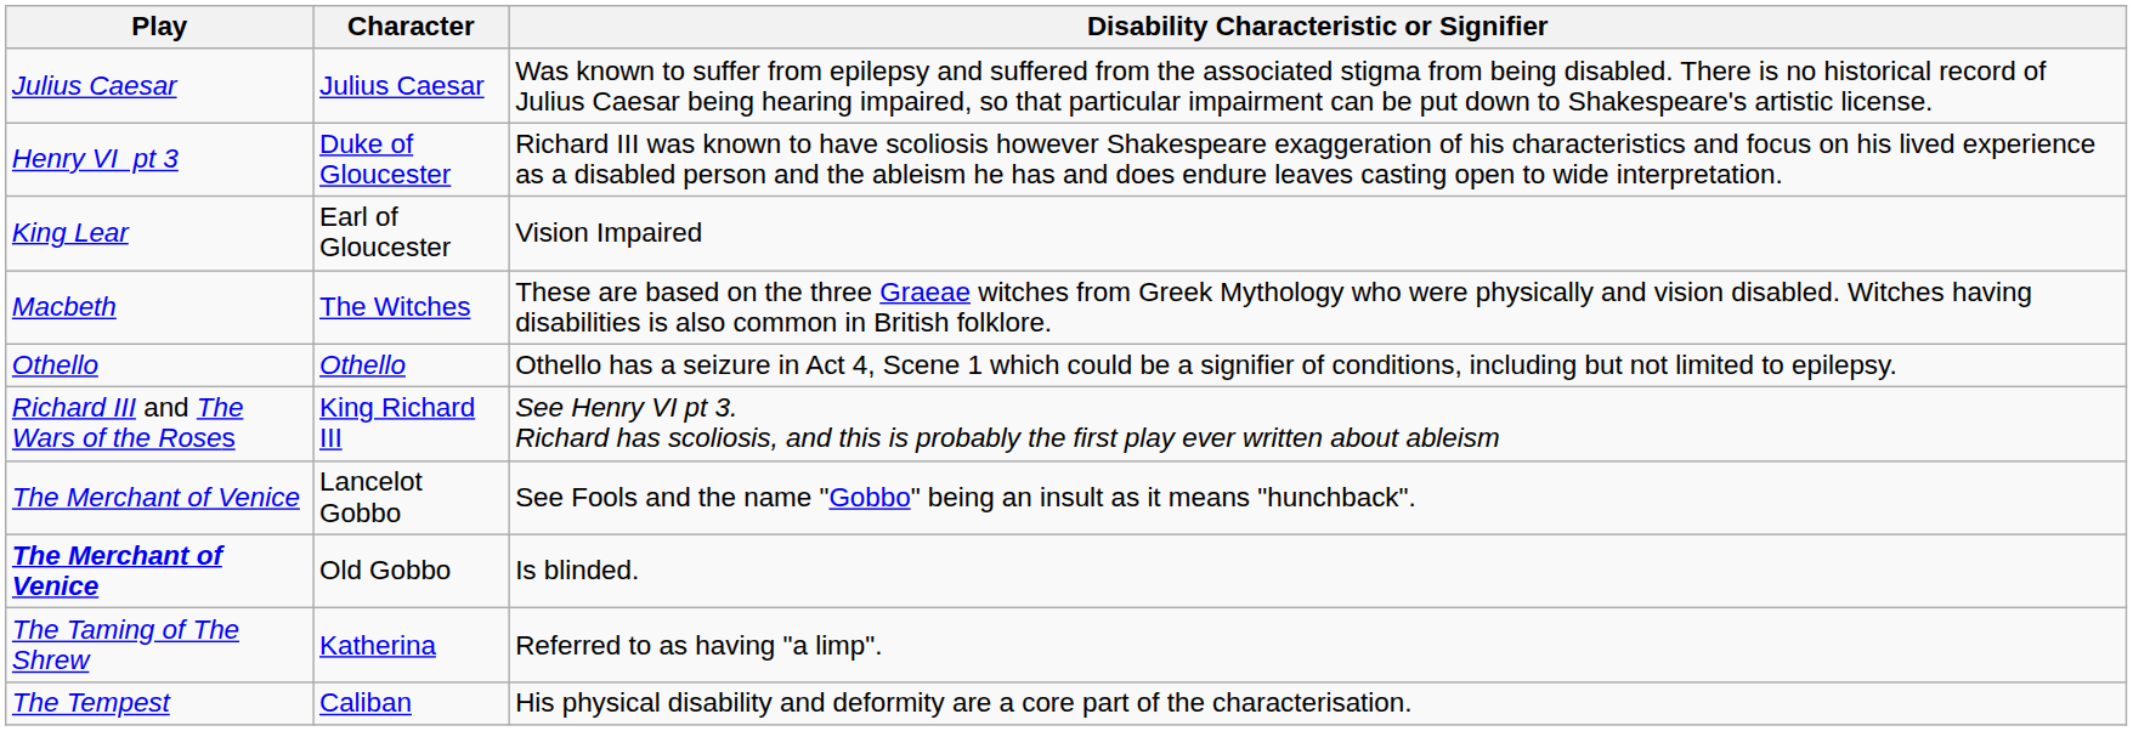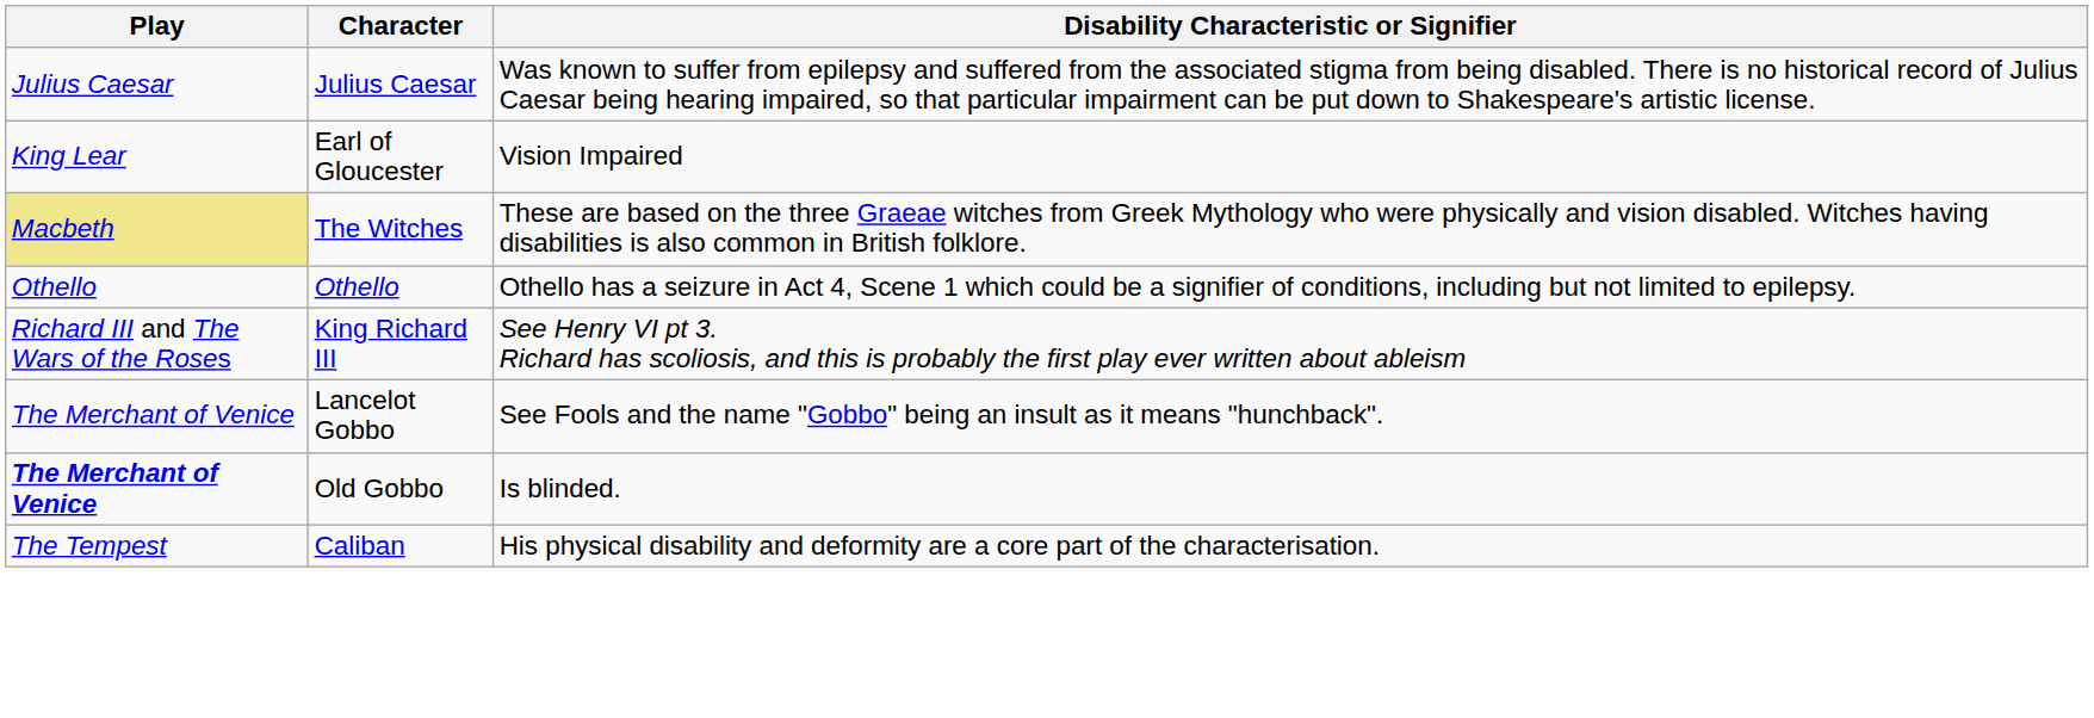 <table class="wikitable">
 <tr>
 <th>Play</th>
 <th>Character</th>
 <th>Disability Characteristic or Signifier</th>
 </tr>
 <tr>
 <td><a href='#'><em>Julius Caesar</em></a></td>
 <td><a href='#'>Julius Caesar</a></td>
 <td>Was known to suffer from epilepsy and suffered from the associated stigma from being disabled. There is no historical record of Julius Caesar being hearing impaired, so that particular impairment can be put down to Shakespeare's artistic license.</td>
 </tr>
 <tr>
-<td><a href='#'><em>Henry VI  pt 3</em></a></td>
-<td><a href='#'>Duke of Gloucester</a></td>
-<td>Richard III was known to have scoliosis however Shakespeare exaggeration of his characteristics and focus on his lived experience as a disabled person and the ableism he has and does endure leaves casting open to wide interpretation.</td>
-</tr>
-<tr>
 <td><em><a href='#'>King Lear</a></em></td>
 <td>Earl of Gloucester</td>
 <td>Vision Impaired</td>
 </tr>
 <tr>
-<td><em><a href='#'>Macbeth</a></em></td>
+<td style="background: khaki;"><em><a href='#'>Macbeth</a></em></td>
 <td><a href='#'>The Witches</a></td>
 <td>These are based on the three <a href='#'>Graeae</a> witches from Greek Mythology who were physically and vision disabled. Witches having disabilities is also common in British folklore.</td>
 </tr>
 <tr>
 <td><em><a href='#'>Othello</a></em></td>
 <td><em><a href='#'>Othello</a></em></td>
 <td>Othello has a seizure in Act 4, Scene 1 which could be a signifier of conditions, including but not limited to epilepsy.</td>
 </tr>
 <tr>
 <td><a href='#'><em>Richard III</em></a> and <a href='#'><em>The Wars of the Rose</em>s</a></td>
 <td><a href='#'>King Richard III</a></td>
 <td><em>See Henry VI pt 3.</em><br><em>Richard has scoliosis, and this is probably the first play ever written about ableism</em></td>
 </tr>
 <tr>
 <td><em><a href='#'>The Merchant of Venice</a></em></td>
 <td>Lancelot Gobbo</td>
 <td>See Fools and the name "<a href='#'>Gobbo</a>" being an insult as it means "hunchback".</td>
 </tr>
 <tr>
 <td><strong><em><a href='#'>The Merchant of Venice</a></em></strong></td>
 <td>Old Gobbo</td>
 <td>Is blinded.</td>
 </tr>
 <tr>
-<td><a href='#'><em>The Taming of The Shrew</em></a></td>
-<td><a href='#'>Katherina</a></td>
-<td>Referred to as having "a limp".</td>
-</tr>
-<tr>
 <td><em><a href='#'>The Tempest</a></em></td>
 <td><a href='#'>Caliban</a></td>
 <td>His physical disability and deformity are a core part of the characterisation.</td>
 </tr>
 </table>
